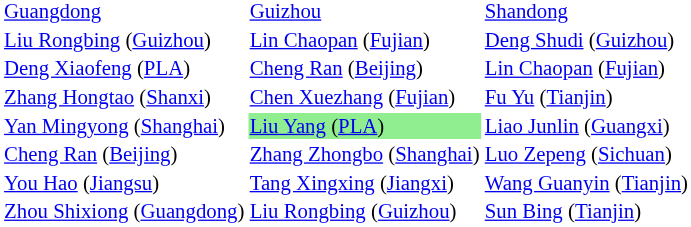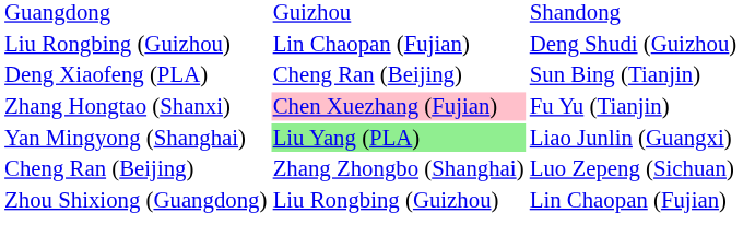 <table>
 <tr>
 <th scope=row style="text-align:left"><br></th>
 <td><a href='#'>Guangdong</a></td>
 <td><a href='#'>Guizhou</a></td>
 <td><a href='#'>Shandong</a></td>
 </tr>
 <tr>
 <th scope=row style="text-align:left"><br></th>
 <td><a href='#'>Liu Rongbing</a> (<a href='#'>Guizhou</a>)</td>
 <td><a href='#'>Lin Chaopan</a> (<a href='#'>Fujian</a>)</td>
 <td><a href='#'>Deng Shudi</a> (<a href='#'>Guizhou</a>)</td>
 </tr>
 <tr>
 <th scope=row style="text-align:left"><br></th>
 <td><a href='#'>Deng Xiaofeng</a> (<a href='#'>PLA</a>)</td>
 <td><a href='#'>Cheng Ran</a> (<a href='#'>Beijing</a>)</td>
-<td><a href='#'>Lin Chaopan</a> (<a href='#'>Fujian</a>)</td>
+<td><a href='#'>Sun Bing</a> (<a href='#'>Tianjin</a>)</td>
 </tr>
 <tr>
 <th scope=row style="text-align:left"><br></th>
 <td><a href='#'>Zhang Hongtao</a> (<a href='#'>Shanxi</a>)</td>
-<td><a href='#'>Chen Xuezhang</a> (<a href='#'>Fujian</a>)</td>
+<td style="background: pink;"><a href='#'>Chen Xuezhang</a> (<a href='#'>Fujian</a>)</td>
 <td><a href='#'>Fu Yu</a> (<a href='#'>Tianjin</a>)</td>
 </tr>
 <tr>
 <th scope=row style="text-align:left"><br></th>
 <td><a href='#'>Yan Mingyong</a> (<a href='#'>Shanghai</a>)</td>
 <td style="background: lightgreen;"><a href='#'>Liu Yang</a> (<a href='#'>PLA</a>)</td>
 <td><a href='#'>Liao Junlin</a> (<a href='#'>Guangxi</a>)</td>
 </tr>
 <tr>
 <th scope=row style="text-align:left"><br></th>
 <td><a href='#'>Cheng Ran</a> (<a href='#'>Beijing</a>)</td>
 <td><a href='#'>Zhang Zhongbo</a> (<a href='#'>Shanghai</a>)</td>
 <td><a href='#'>Luo Zepeng</a> (<a href='#'>Sichuan</a>)</td>
 </tr>
 <tr>
 <th scope=row style="text-align:left"><br></th>
-<td><a href='#'>You Hao</a> (<a href='#'>Jiangsu</a>)</td>
-<td><a href='#'>Tang Xingxing</a> (<a href='#'>Jiangxi</a>)</td>
-<td><a href='#'>Wang Guanyin</a> (<a href='#'>Tianjin</a>)</td>
-</tr>
-<tr>
-<th scope=row style="text-align:left"><br></th>
 <td><a href='#'>Zhou Shixiong</a> (<a href='#'>Guangdong</a>)</td>
 <td><a href='#'>Liu Rongbing</a> (<a href='#'>Guizhou</a>)</td>
-<td><a href='#'>Sun Bing</a> (<a href='#'>Tianjin</a>)</td>
+<td><a href='#'>Lin Chaopan</a> (<a href='#'>Fujian</a>)</td>
 </tr>
 </table>
